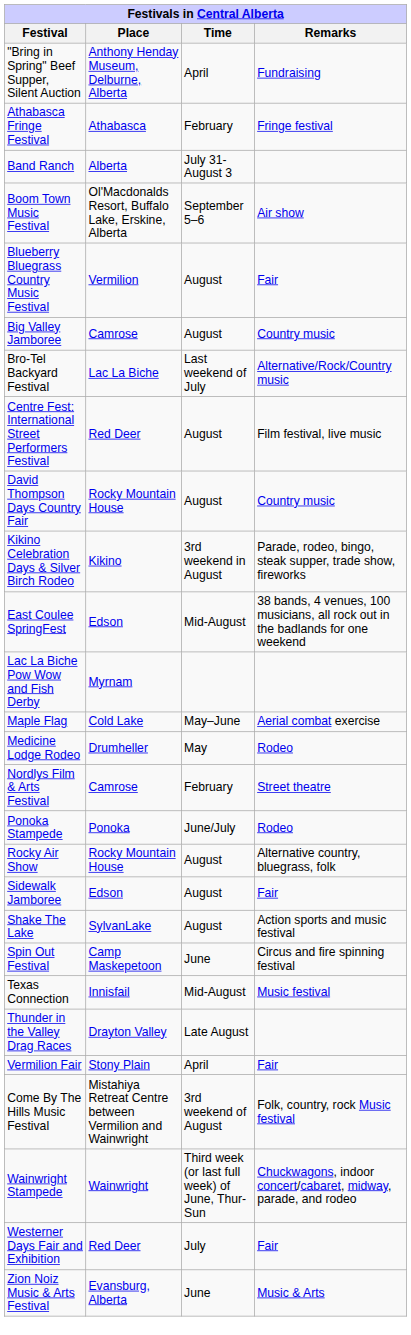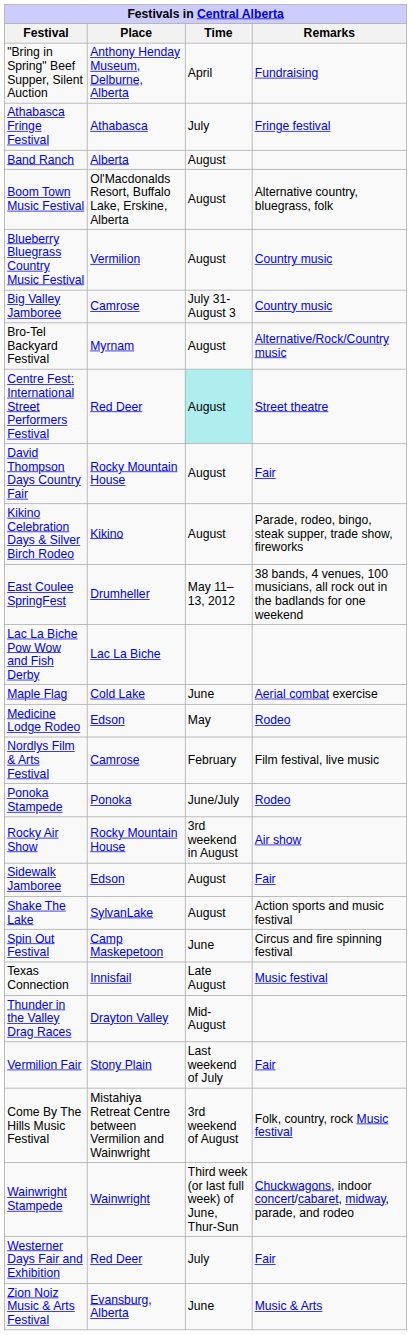 <table class="wikitable" style="width:60%;">
 <tr>
 <th colspan="5"  style="text-align:center; background:#ccf;">Festivals in <a href='#'>Central Alberta</a></th>
 </tr>
 <tr>
 <th>Festival</th>
 <th>Place</th>
 <th>Time</th>
 <th>Remarks</th>
 </tr>
 <tr>
 <td>"Bring in Spring" Beef Supper, Silent Auction</td>
 <td><a href='#'>Anthony Henday Museum, Delburne, Alberta</a></td>
 <td>April</td>
 <td><a href='#'>Fundraising</a></td>
 </tr>
 <tr>
 <td><a href='#'>Athabasca Fringe Festival</a></td>
 <td><a href='#'>Athabasca</a></td>
-<td>February</td>
+<td>July</td>
 <td><a href='#'>Fringe festival</a></td>
 </tr>
 <tr>
 <td><a href='#'>Band Ranch</a></td>
 <td><a href='#'>Alberta</a></td>
-<td>July 31-August 3</td>
+<td>August</td>
 <td></td>
 </tr>
 <tr>
 <td><a href='#'>Boom Town Music Festival</a></td>
 <td>Ol'Macdonalds Resort, Buffalo Lake, Erskine, Alberta</td>
-<td>September 5–6</td>
-<td><a href='#'>Air show</a></td>
+<td>August</td>
+<td>Alternative country, bluegrass, folk </td>
 </tr>
 <tr>
 <td><a href='#'>Blueberry Bluegrass Country Music Festival</a></td>
 <td><a href='#'>Vermilion</a></td>
 <td>August</td>
-<td><a href='#'>Fair</a></td>
+<td><a href='#'>Country music</a></td>
 </tr>
 <tr>
 <td><a href='#'>Big Valley Jamboree</a></td>
 <td><a href='#'>Camrose</a></td>
-<td>August</td>
+<td>July 31-August 3</td>
 <td><a href='#'>Country music</a></td>
 </tr>
 <tr>
 <td>Bro-Tel Backyard Festival</td>
-<td><a href='#'>Lac La Biche</a></td>
-<td>Last weekend of July</td>
+<td><a href='#'>Myrnam</a></td>
+<td>August</td>
 <td><a href='#'>Alternative/Rock/Country music</a></td>
 </tr>
 <tr>
 <td><a href='#'>Centre Fest: International Street Performers Festival</a></td>
 <td><a href='#'>Red Deer</a></td>
-<td>August</td>
-<td>Film festival, live music</td>
+<td style="background: paleturquoise;">August</td>
+<td><a href='#'>Street theatre</a></td>
 </tr>
 <tr>
 <td><a href='#'>David Thompson Days Country Fair</a></td>
 <td><a href='#'>Rocky Mountain House</a></td>
 <td>August</td>
-<td><a href='#'>Country music</a></td>
+<td><a href='#'>Fair</a></td>
 </tr>
 <tr>
 <td><a href='#'>Kikino Celebration Days & Silver Birch Rodeo</a></td>
 <td><a href='#'>Kikino</a></td>
-<td>3rd weekend in August</td>
+<td>August</td>
 <td>Parade, rodeo, bingo, steak supper, trade show, fireworks</td>
 </tr>
 <tr>
 <td><a href='#'>East Coulee SpringFest</a></td>
-<td><a href='#'>Edson</a></td>
-<td>Mid-August</td>
+<td><a href='#'>Drumheller</a></td>
+<td>May 11–13, 2012</td>
 <td>38 bands, 4 venues, 100 musicians, all rock out in the badlands for one weekend</td>
 </tr>
 <tr>
 <td><a href='#'>Lac La Biche Pow Wow and Fish Derby</a></td>
-<td><a href='#'>Myrnam</a></td>
+<td><a href='#'>Lac La Biche</a></td>
 <td></td>
 <td></td>
 </tr>
 <tr>
 <td><a href='#'>Maple Flag</a></td>
 <td><a href='#'>Cold Lake</a></td>
-<td>May–June</td>
+<td>June</td>
 <td><a href='#'>Aerial combat</a> exercise</td>
 </tr>
 <tr>
 <td><a href='#'>Medicine Lodge Rodeo</a></td>
-<td><a href='#'>Drumheller</a></td>
+<td><a href='#'>Edson</a></td>
 <td>May</td>
 <td><a href='#'>Rodeo</a></td>
 </tr>
 <tr>
 <td><a href='#'>Nordlys Film & Arts Festival</a></td>
 <td><a href='#'>Camrose</a></td>
 <td>February</td>
-<td><a href='#'>Street theatre</a></td>
+<td>Film festival, live music</td>
 </tr>
 <tr>
 <td><a href='#'>Ponoka Stampede</a></td>
 <td><a href='#'>Ponoka</a></td>
 <td>June/July</td>
 <td><a href='#'>Rodeo</a></td>
 </tr>
 <tr>
 <td><a href='#'>Rocky Air Show</a></td>
 <td><a href='#'>Rocky Mountain House</a></td>
-<td>August</td>
-<td>Alternative country, bluegrass, folk </td>
+<td>3rd weekend in August</td>
+<td><a href='#'>Air show</a></td>
 </tr>
 <tr>
 <td><a href='#'>Sidewalk Jamboree</a></td>
 <td><a href='#'>Edson</a></td>
 <td>August</td>
 <td><a href='#'>Fair</a></td>
 </tr>
 <tr>
 <td><a href='#'>Shake The Lake</a></td>
 <td><a href='#'>SylvanLake</a></td>
 <td>August</td>
 <td>Action sports and music festival</td>
 </tr>
 <tr>
 <td><a href='#'>Spin Out Festival</a></td>
 <td><a href='#'>Camp Maskepetoon</a></td>
 <td>June</td>
 <td>Circus and fire spinning festival</td>
 </tr>
 <tr>
 <td>Texas Connection</td>
 <td><a href='#'>Innisfail</a></td>
-<td>Mid-August</td>
+<td>Late August</td>
 <td><a href='#'>Music festival</a></td>
 </tr>
 <tr>
 <td><a href='#'>Thunder in the Valley Drag Races</a></td>
 <td><a href='#'>Drayton Valley</a></td>
-<td>Late August</td>
+<td>Mid-August</td>
 <td></td>
 </tr>
 <tr>
 <td><a href='#'>Vermilion Fair</a></td>
 <td><a href='#'>Stony Plain</a></td>
-<td>April</td>
+<td>Last weekend of July</td>
 <td><a href='#'>Fair</a></td>
 </tr>
 <tr>
 <td>Come By The Hills Music Festival</td>
 <td>Mistahiya Retreat Centre between Vermilion and Wainwright</td>
 <td>3rd weekend of August</td>
 <td>Folk, country, rock <a href='#'>Music festival</a></td>
 </tr>
 <tr>
 <td><a href='#'>Wainwright Stampede</a></td>
 <td><a href='#'>Wainwright</a></td>
 <td>Third week (or last full week) of June,  Thur-Sun</td>
 <td><a href='#'>Chuckwagons</a>, indoor <a href='#'>concert</a>/<a href='#'>cabaret</a>, <a href='#'>midway</a>, parade, and rodeo </td>
 </tr>
 <tr>
 <td><a href='#'>Westerner Days Fair and Exhibition</a></td>
 <td><a href='#'>Red Deer</a></td>
 <td>July</td>
 <td><a href='#'>Fair</a></td>
 </tr>
 <tr>
 <td><a href='#'>Zion Noiz Music & Arts Festival</a></td>
 <td><a href='#'>Evansburg, Alberta</a></td>
 <td>June</td>
 <td><a href='#'>Music & Arts</a></td>
 </tr>
 </table>
